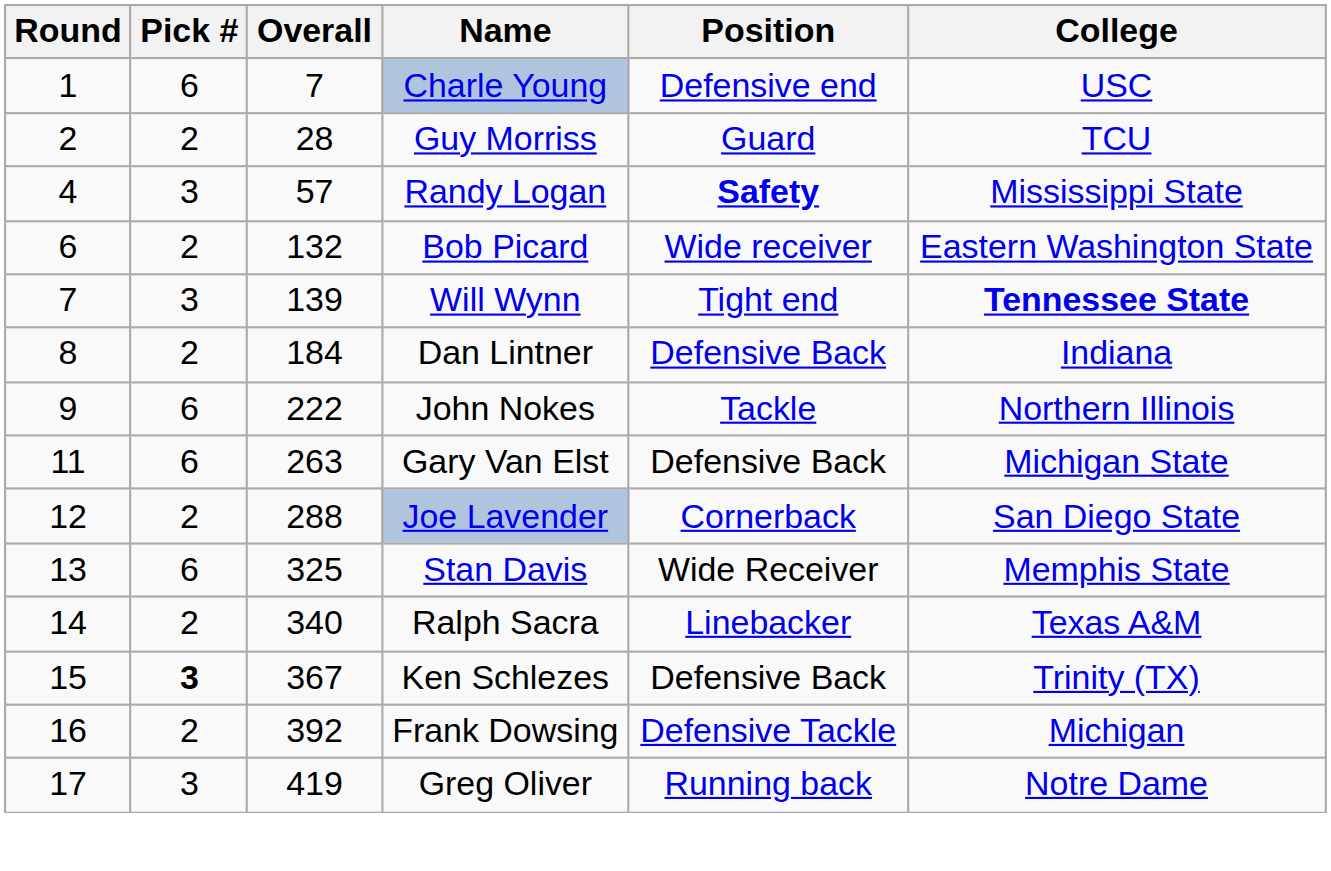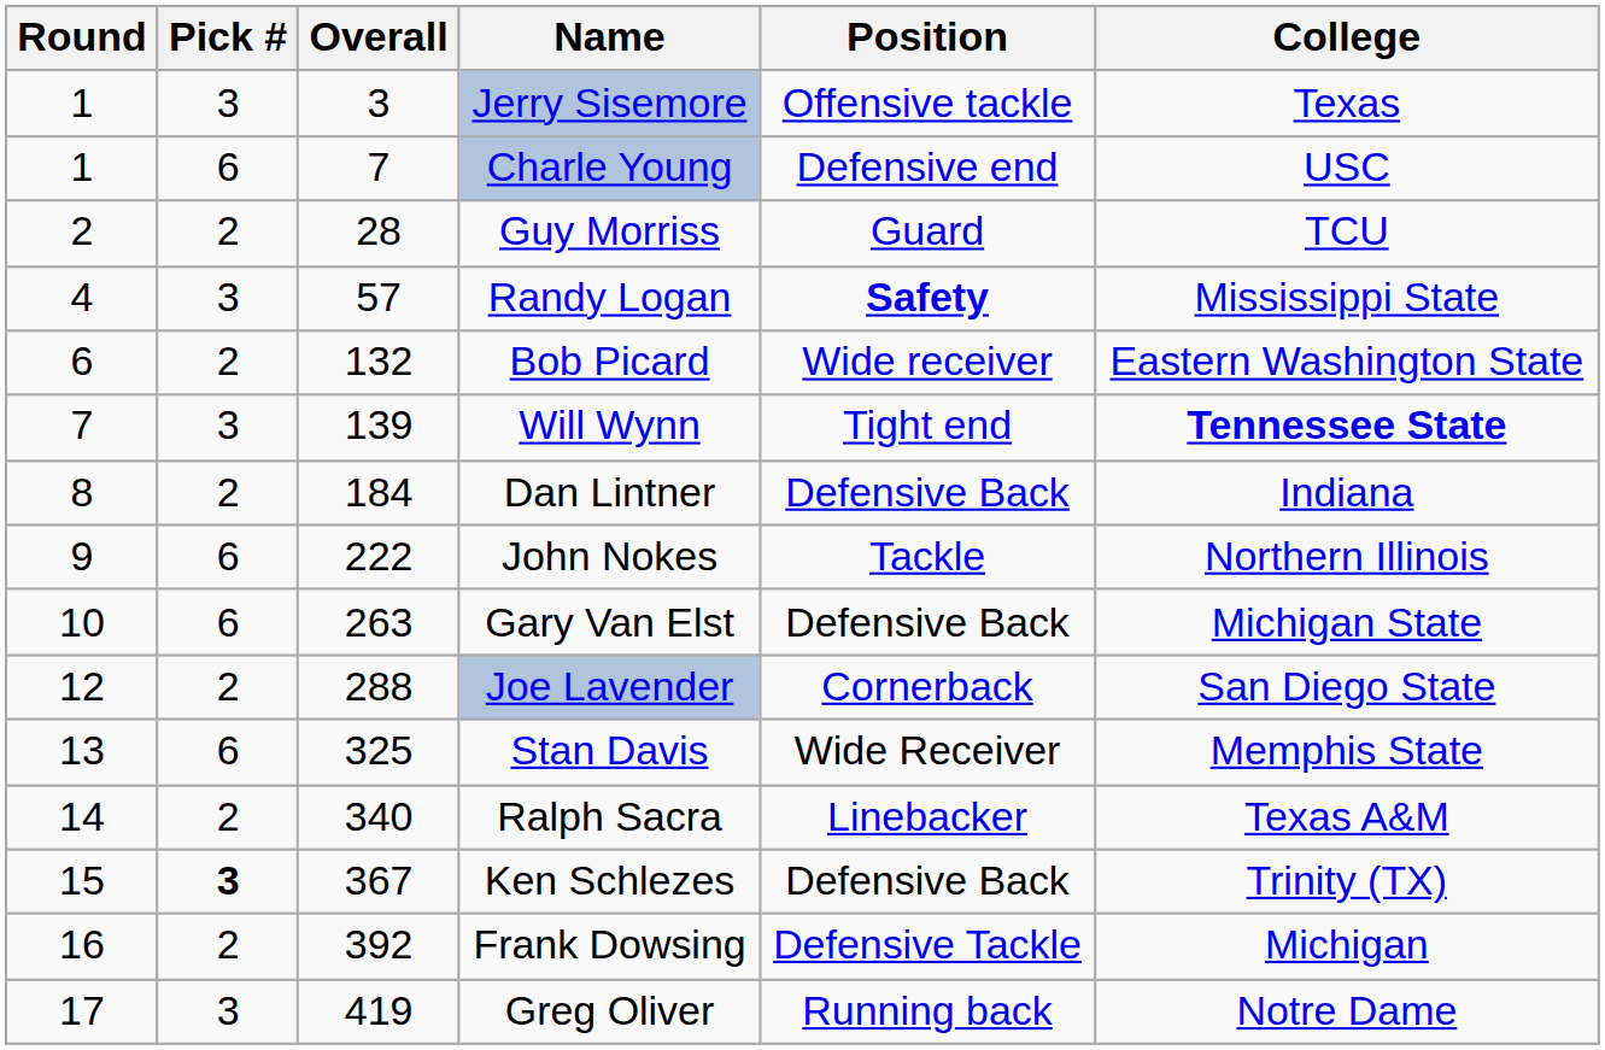 <table class="wikitable sortable sortable" style="width: 100%; text-align:center">
 <tr>
 <th>Round</th>
 <th>Pick #</th>
 <th>Overall</th>
 <th>Name</th>
 <th>Position</th>
 <th>College</th>
+</tr>
+<tr>
+<td>1</td>
+<td>3</td>
+<td>3</td>
+<td bgcolor=lightsteelblue><a href='#'>Jerry Sisemore</a></td>
+<td><a href='#'>Offensive tackle</a></td>
+<td><a href='#'>Texas</a></td>
 </tr>
 <tr>
 <td>1</td>
 <td>6</td>
 <td>7</td>
 <td bgcolor=lightsteelblue><a href='#'>Charle Young</a></td>
 <td><a href='#'>Defensive end</a></td>
 <td><a href='#'>USC</a></td>
 </tr>
 <tr>
 <td>2</td>
 <td>2</td>
 <td>28</td>
 <td><a href='#'>Guy Morriss</a></td>
 <td><a href='#'>Guard</a></td>
 <td><a href='#'>TCU</a></td>
 </tr>
 <tr>
 <td>4</td>
 <td>3</td>
 <td>57</td>
 <td><a href='#'>Randy Logan</a></td>
 <td><strong><a href='#'>Safety</a></strong></td>
 <td><a href='#'>Mississippi State</a></td>
 </tr>
 <tr>
 <td>6</td>
 <td>2</td>
 <td>132</td>
 <td><a href='#'>Bob Picard</a></td>
 <td><a href='#'>Wide receiver</a></td>
 <td><a href='#'>Eastern Washington State</a></td>
 </tr>
 <tr>
 <td>7</td>
 <td>3</td>
 <td>139</td>
 <td><a href='#'>Will Wynn</a></td>
 <td><a href='#'>Tight end</a></td>
 <td><strong><a href='#'>Tennessee State</a></strong></td>
 </tr>
 <tr>
 <td>8</td>
 <td>2</td>
 <td>184</td>
 <td>Dan Lintner</td>
 <td><a href='#'>Defensive Back</a></td>
 <td><a href='#'>Indiana</a></td>
 </tr>
 <tr>
 <td>9</td>
 <td>6</td>
 <td>222</td>
 <td>John Nokes</td>
 <td><a href='#'>Tackle</a></td>
 <td><a href='#'>Northern Illinois</a></td>
 </tr>
 <tr>
-<td>11</td>
+<td>10</td>
 <td>6</td>
 <td>263</td>
 <td>Gary Van Elst</td>
 <td>Defensive Back</td>
 <td><a href='#'>Michigan State</a></td>
 </tr>
 <tr>
 <td>12</td>
 <td>2</td>
 <td>288</td>
 <td bgcolor=lightsteelblue><a href='#'>Joe Lavender</a></td>
 <td><a href='#'>Cornerback</a></td>
 <td><a href='#'>San Diego State</a></td>
 </tr>
 <tr>
 <td>13</td>
 <td>6</td>
 <td>325</td>
 <td><a href='#'>Stan Davis</a></td>
 <td>Wide Receiver</td>
 <td><a href='#'>Memphis State</a></td>
 </tr>
 <tr>
 <td>14</td>
 <td>2</td>
 <td>340</td>
 <td>Ralph Sacra</td>
 <td><a href='#'>Linebacker</a></td>
 <td><a href='#'>Texas A&M</a></td>
 </tr>
 <tr>
 <td>15</td>
 <td><strong>3</strong></td>
 <td>367</td>
 <td>Ken Schlezes</td>
 <td>Defensive Back</td>
 <td><a href='#'>Trinity (TX)</a></td>
 </tr>
 <tr>
 <td>16</td>
 <td>2</td>
 <td>392</td>
 <td>Frank Dowsing</td>
 <td><a href='#'>Defensive Tackle</a></td>
 <td><a href='#'>Michigan</a></td>
 </tr>
 <tr>
 <td>17</td>
 <td>3</td>
 <td>419</td>
 <td>Greg Oliver</td>
 <td><a href='#'>Running back</a></td>
 <td><a href='#'>Notre Dame</a></td>
 </tr>
 </table>
